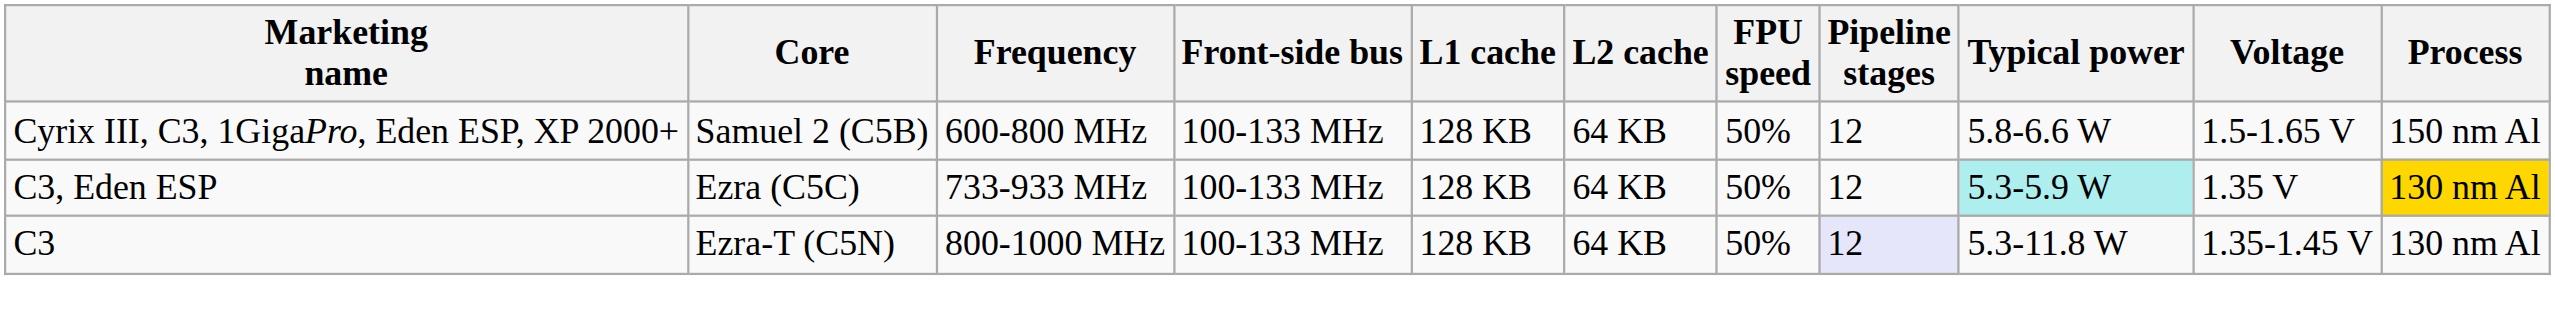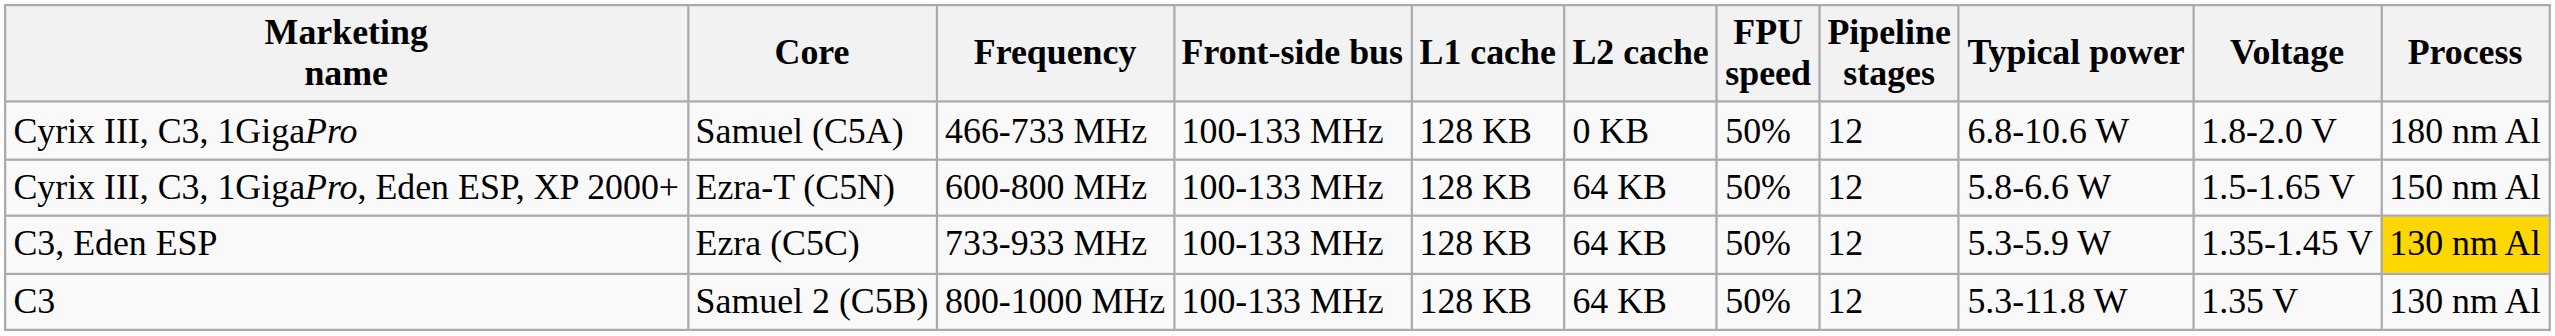 <table class="wikitable">
 <tr>
 <th>Marketing<br>name</th>
 <th>Core</th>
 <th>Frequency</th>
 <th>Front-side bus</th>
 <th>L1 cache</th>
 <th>L2 cache</th>
 <th>FPU<br>speed</th>
 <th>Pipeline<br>stages</th>
 <th>Typical power</th>
 <th>Voltage</th>
 <th>Process</th>
 </tr>
 <tr>
+<td>Cyrix III, C3, 1Giga<em>Pro</em></td>
+<td>Samuel (C5A)</td>
+<td>466-733 MHz</td>
+<td>100-133 MHz</td>
+<td>128 KB</td>
+<td>0 KB</td>
+<td>50%</td>
+<td>12</td>
+<td>6.8-10.6 W</td>
+<td>1.8-2.0 V</td>
+<td>180 nm Al</td>
+</tr>
+<tr>
 <td>Cyrix III, C3, 1Giga<em>Pro</em>, Eden ESP, XP 2000+</td>
-<td>Samuel 2 (C5B)</td>
+<td>Ezra-T (C5N)</td>
 <td>600-800 MHz</td>
 <td>100-133 MHz</td>
 <td>128 KB</td>
 <td>64 KB</td>
 <td>50%</td>
 <td>12</td>
 <td>5.8-6.6  W</td>
 <td>1.5-1.65 V</td>
 <td>150 nm Al</td>
 </tr>
 <tr>
 <td>C3, Eden ESP</td>
 <td>Ezra (C5C)</td>
 <td>733-933 MHz</td>
 <td>100-133 MHz</td>
 <td>128 KB</td>
 <td>64 KB</td>
 <td>50%</td>
 <td>12</td>
-<td style="background: paleturquoise;">5.3-5.9 W</td>
-<td>1.35 V</td>
+<td>5.3-5.9 W</td>
+<td>1.35-1.45 V</td>
 <td style="background: gold;">130 nm Al</td>
 </tr>
 <tr>
 <td>C3</td>
-<td>Ezra-T (C5N)</td>
+<td>Samuel 2 (C5B)</td>
 <td>800-1000 MHz</td>
 <td>100-133 MHz</td>
 <td>128 KB</td>
 <td>64 KB</td>
 <td>50%</td>
-<td style="background: lavender;">12</td>
+<td>12</td>
 <td>5.3-11.8 W</td>
-<td>1.35-1.45 V</td>
+<td>1.35 V</td>
 <td>130 nm Al</td>
 </tr>
 </table>
